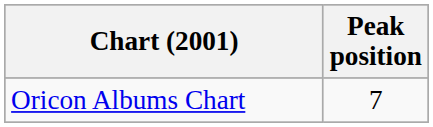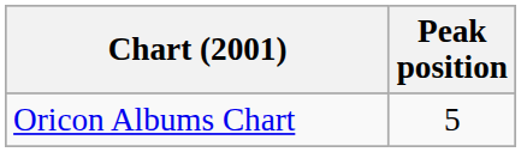 <table class="wikitable">
 <tr>
 <th align="left" width="180">Chart (2001)</th>
 <th align="center">Peak<br>position</th>
 </tr>
 <tr>
 <td align="left"><a href='#'>Oricon Albums Chart</a></td>
-<td align="center">7</td>
+<td align="center">5</td>
 </tr>
 </table>
